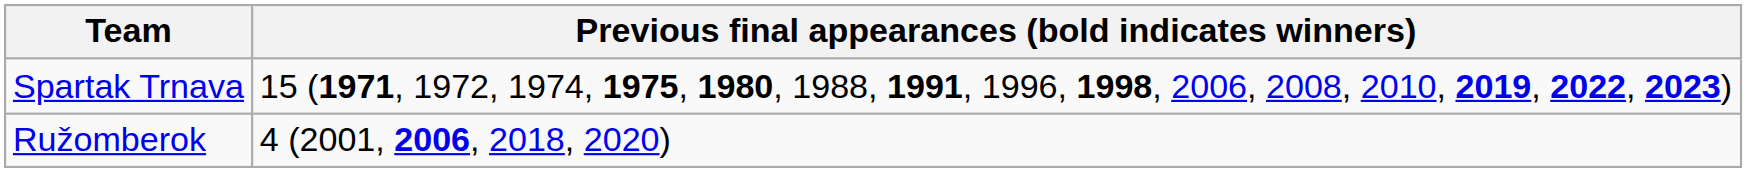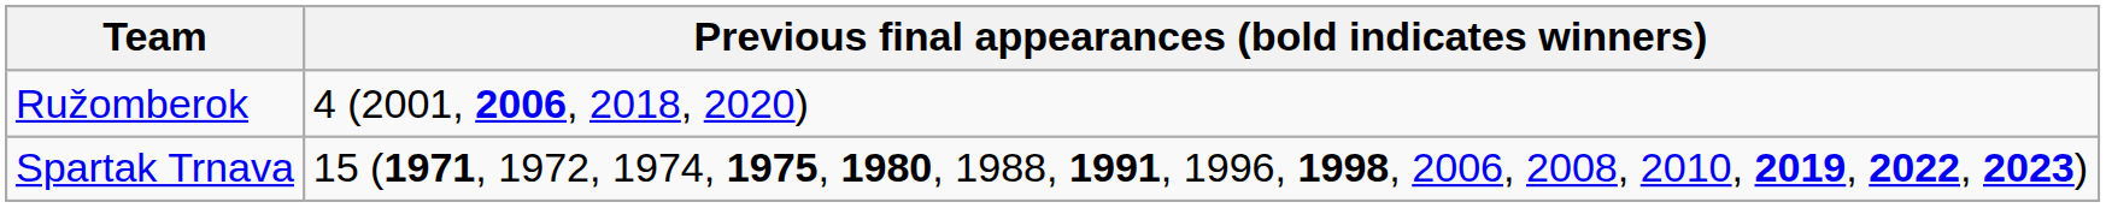 <table class="wikitable">
 <tr>
 <th>Team</th>
 <th>Previous final appearances (bold indicates winners)</th>
 </tr>
 <tr>
+<td><a href='#'>Ružomberok</a></td>
+<td>4 (2001, <strong><a href='#'>2006</a></strong>, <a href='#'>2018</a>, <a href='#'>2020</a>)</td>
+</tr>
+<tr>
 <td><a href='#'>Spartak Trnava</a></td>
 <td>15 (<strong>1971</strong>, 1972, 1974, <strong>1975</strong>, <strong>1980</strong>, 1988, <strong>1991</strong>, 1996, <strong>1998</strong>, <a href='#'>2006</a>, <a href='#'>2008</a>, <a href='#'>2010</a>, <strong><a href='#'>2019</a></strong>, <strong><a href='#'>2022</a></strong>, <strong><a href='#'>2023</a></strong>)</td>
 </tr>
-<tr>
-<td><a href='#'>Ružomberok</a></td>
-<td>4 (2001, <strong><a href='#'>2006</a></strong>, <a href='#'>2018</a>, <a href='#'>2020</a>)</td>
-</tr>
 </table>
